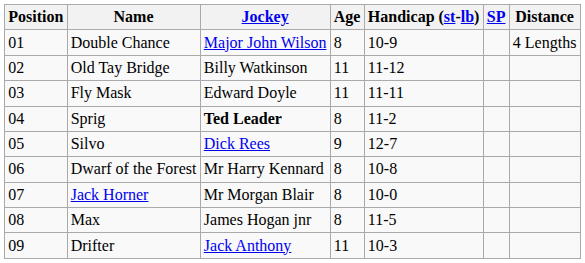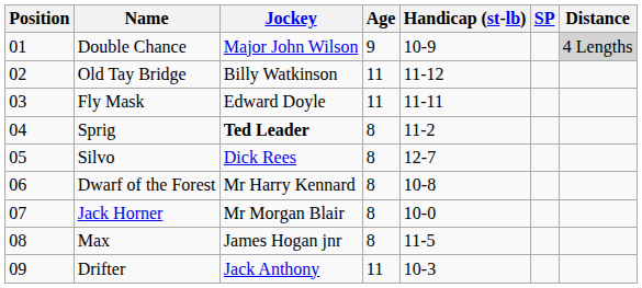 <table class="wikitable sortable">
 <tr>
 <th data-sort-type="number">Position</th>
 <th>Name</th>
 <th><a href='#'>Jockey</a></th>
 <th data-sort-type="number">Age</th>
 <th>Handicap (<a href='#'>st</a>-<a href='#'>lb</a>)</th>
 <th><a href='#'>SP</a></th>
 <th>Distance</th>
 </tr>
 <tr>
 <td>01</td>
 <td>Double Chance</td>
 <td><a href='#'>Major John Wilson</a></td>
-<td>8</td>
+<td>9</td>
 <td>10-9</td>
 <td></td>
-<td>4 Lengths</td>
+<td style="background: lightgrey;">4 Lengths</td>
 </tr>
 <tr>
 <td>02</td>
 <td>Old Tay Bridge</td>
 <td>Billy Watkinson</td>
 <td>11</td>
 <td>11-12</td>
 <td></td>
 <td></td>
 </tr>
 <tr>
 <td>03</td>
 <td>Fly Mask</td>
 <td>Edward Doyle</td>
 <td>11</td>
 <td>11-11</td>
 <td></td>
 <td></td>
 </tr>
 <tr>
 <td>04</td>
 <td>Sprig</td>
 <td><strong>Ted Leader</strong></td>
 <td>8</td>
 <td>11-2</td>
 <td></td>
 <td></td>
 </tr>
 <tr>
 <td>05</td>
 <td>Silvo</td>
 <td><a href='#'>Dick Rees</a></td>
-<td>9</td>
+<td>8</td>
 <td>12-7</td>
 <td></td>
 <td></td>
 </tr>
 <tr>
 <td>06</td>
 <td>Dwarf of the Forest</td>
 <td>Mr Harry Kennard</td>
 <td>8</td>
 <td>10-8</td>
 <td></td>
 <td></td>
 </tr>
 <tr>
 <td>07</td>
 <td><a href='#'>Jack Horner</a></td>
 <td>Mr Morgan Blair</td>
 <td>8</td>
 <td>10-0</td>
 <td></td>
 <td></td>
 </tr>
 <tr>
 <td>08</td>
 <td>Max</td>
 <td>James Hogan jnr</td>
 <td>8</td>
 <td>11-5</td>
 <td></td>
 <td></td>
 </tr>
 <tr>
 <td>09</td>
 <td>Drifter</td>
 <td><a href='#'>Jack Anthony</a></td>
 <td>11</td>
 <td>10-3</td>
 <td></td>
 <td></td>
 </tr>
 <tr>
 </tr>
 <tr>
 </tr>
 </table>
